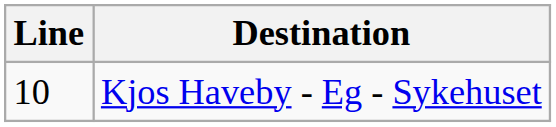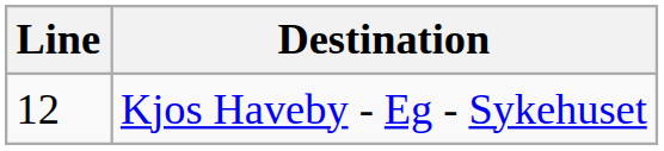 <table class="wikitable">
 <tr>
 <th>Line</th>
 <th>Destination</th>
 </tr>
 <tr>
-<td>10</td>
+<td>12</td>
 <td><a href='#'>Kjos Haveby</a> - <a href='#'>Eg</a> - <a href='#'>Sykehuset</a></td>
 </tr>
 </table>
